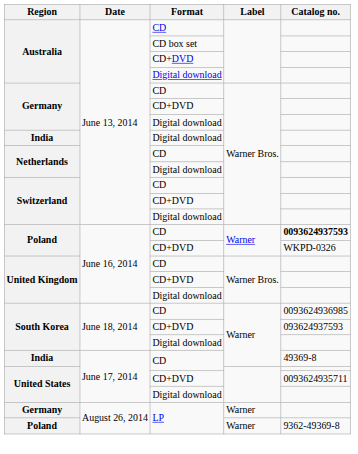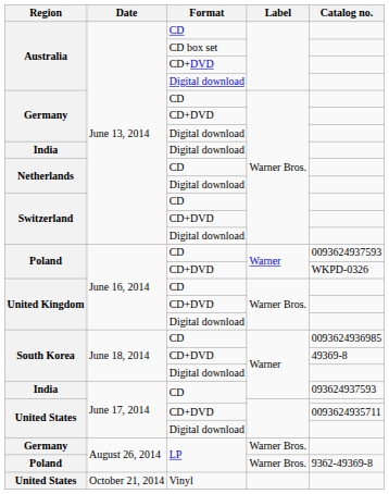 <table class="wikitable plainrowheaders">
 <tr>
 <th scope="col">Region</th>
 <th scope="col">Date</th>
 <th scope="col">Format</th>
 <th scope="col">Label</th>
 <th scope="col">Catalog no.</th>
 </tr>
 <tr>
 <th scope="row" rowspan="4">Australia</th>
 <td rowspan="13">June 13, 2014</td>
 <td><a href='#'>CD</a></td>
 <td rowspan="4"></td>
 <td></td>
 </tr>
 <tr>
 <td>CD box set</td>
 <td></td>
 </tr>
 <tr>
 <td>CD+<a href='#'>DVD</a></td>
 <td></td>
 </tr>
 <tr>
 <td><a href='#'>Digital download</a></td>
 <td></td>
 </tr>
 <tr>
 <th scope="row" rowspan="3">Germany</th>
 <td>CD</td>
 <td rowspan="9">Warner Bros.</td>
 <td></td>
 </tr>
 <tr>
 <td>CD+DVD</td>
 <td></td>
 </tr>
 <tr>
 <td>Digital download</td>
 <td></td>
 </tr>
 <tr>
 <th scope="row">India</th>
 <td>Digital download</td>
 <td></td>
 </tr>
 <tr>
 <th scope="row" rowspan="2">Netherlands</th>
 <td>CD</td>
 <td></td>
 </tr>
 <tr>
 <td>Digital download</td>
 <td></td>
 </tr>
 <tr>
 <th scope="row" rowspan="3">Switzerland</th>
 <td>CD</td>
 <td></td>
 </tr>
 <tr>
 <td>CD+DVD</td>
 <td></td>
 </tr>
 <tr>
 <td>Digital download</td>
 <td></td>
 </tr>
 <tr>
 <th scope="row" rowspan="2">Poland</th>
 <td rowspan="5">June 16, 2014</td>
 <td>CD</td>
 <td rowspan="2"><a href='#'>Warner</a></td>
-<td><strong>0093624937593</strong></td>
+<td>0093624937593</td>
 </tr>
 <tr>
 <td>CD+DVD</td>
 <td>WKPD-0326</td>
 </tr>
 <tr>
 <th scope="row" rowspan="3">United Kingdom</th>
 <td>CD</td>
 <td rowspan="3">Warner Bros.</td>
 <td></td>
 </tr>
 <tr>
 <td>CD+DVD</td>
 <td></td>
 </tr>
 <tr>
 <td>Digital download</td>
 <td></td>
 </tr>
 <tr>
 <th scope="row" rowspan="3">South Korea</th>
 <td rowspan="3">June 18, 2014</td>
 <td>CD</td>
 <td rowspan="4">Warner</td>
 <td>0093624936985</td>
 </tr>
 <tr>
 <td>CD+DVD</td>
-<td>093624937593</td>
+<td>49369-8</td>
 </tr>
 <tr>
 <td>Digital download</td>
 <td></td>
 </tr>
 <tr>
 <th scope="row">India</th>
 <td rowspan="4">June 17, 2014</td>
 <td rowspan="2">CD</td>
-<td>49369-8</td>
+<td>093624937593</td>
 </tr>
 <tr>
 <th scope="row" rowspan="3">United States</th>
 <td rowspan="3"></td>
 <td></td>
 </tr>
 <tr>
 <td>CD+DVD</td>
 <td>0093624935711</td>
 </tr>
 <tr>
 <td>Digital download</td>
 <td></td>
 </tr>
 <tr>
 <th scope="row">Germany</th>
 <td rowspan="2">August 26, 2014</td>
 <td rowspan="2"><a href='#'>LP</a></td>
-<td>Warner</td>
+<td>Warner Bros.</td>
 <td></td>
 </tr>
 <tr>
 <th scope="row">Poland</th>
-<td>Warner</td>
+<td>Warner Bros.</td>
 <td>9362-49369-8</td>
 </tr>
+<tr>
+<th scope="row">United States</th>
+<td>October 21, 2014</td>
+<td>Vinyl</td>
+<td></td>
+<td></td>
+</tr>
 </table>
